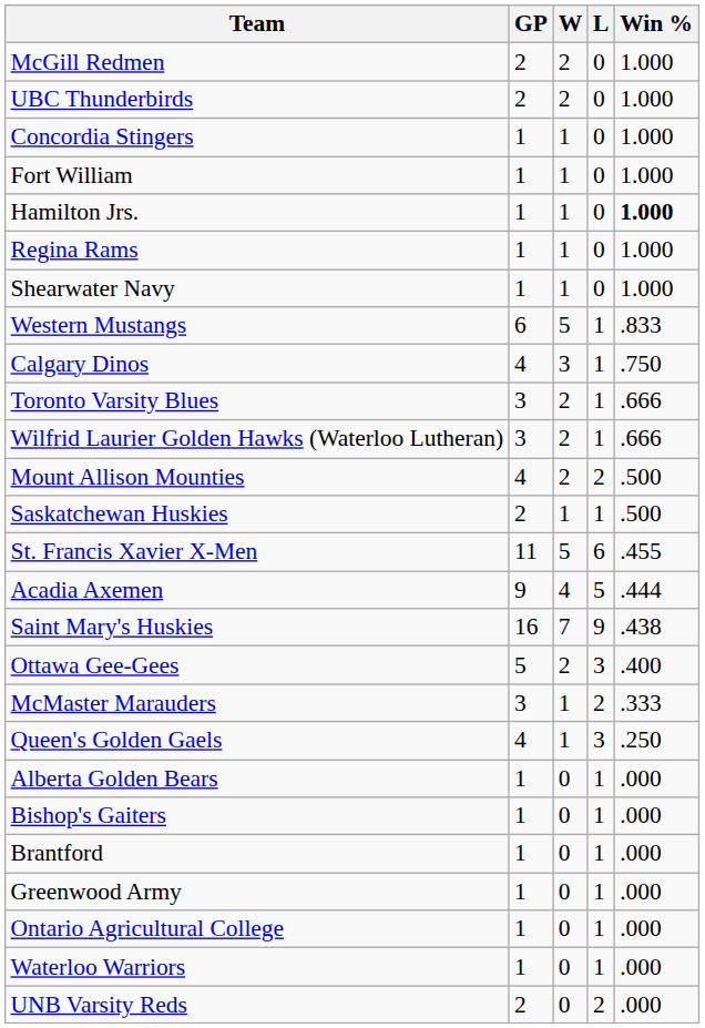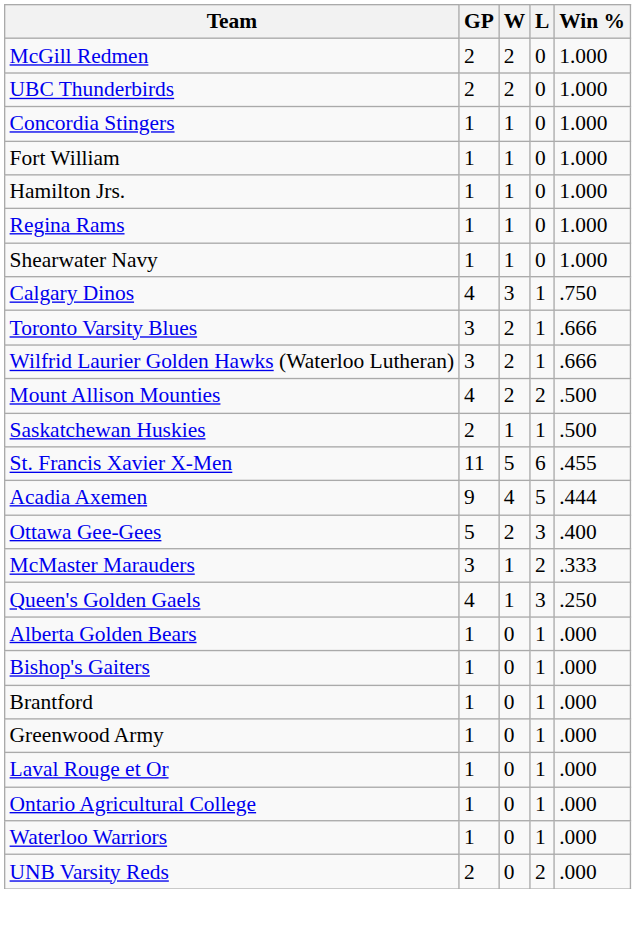 <table class="wikitable sortable">
 <tr>
 <th>Team</th>
 <th>GP</th>
 <th>W</th>
 <th>L</th>
 <th>Win %</th>
 </tr>
 <tr>
 <td><a href='#'>McGill Redmen</a></td>
 <td>2</td>
 <td>2</td>
 <td>0</td>
 <td>1.000</td>
 </tr>
 <tr>
 <td><a href='#'>UBC Thunderbirds</a></td>
 <td>2</td>
 <td>2</td>
 <td>0</td>
 <td>1.000</td>
 </tr>
 <tr>
 <td><a href='#'>Concordia Stingers</a></td>
 <td>1</td>
 <td>1</td>
 <td>0</td>
 <td>1.000</td>
 </tr>
 <tr>
 <td>Fort William</td>
 <td>1</td>
 <td>1</td>
 <td>0</td>
 <td>1.000</td>
 </tr>
 <tr>
 <td>Hamilton Jrs.</td>
 <td>1</td>
 <td>1</td>
 <td>0</td>
-<td><strong>1.000</strong></td>
+<td>1.000</td>
 </tr>
 <tr>
 <td><a href='#'>Regina Rams</a></td>
 <td>1</td>
 <td>1</td>
 <td>0</td>
 <td>1.000</td>
 </tr>
 <tr>
 <td>Shearwater Navy</td>
 <td>1</td>
 <td>1</td>
 <td>0</td>
 <td>1.000</td>
-</tr>
-<tr>
-<td><a href='#'>Western Mustangs</a></td>
-<td>6</td>
-<td>5</td>
-<td>1</td>
-<td>.833</td>
 </tr>
 <tr>
 <td><a href='#'>Calgary Dinos</a></td>
 <td>4</td>
 <td>3</td>
 <td>1</td>
 <td>.750</td>
 </tr>
 <tr>
 <td><a href='#'>Toronto Varsity Blues</a></td>
 <td>3</td>
 <td>2</td>
 <td>1</td>
 <td>.666</td>
 </tr>
 <tr>
 <td><a href='#'>Wilfrid Laurier Golden Hawks</a> (Waterloo Lutheran)</td>
 <td>3</td>
 <td>2</td>
 <td>1</td>
 <td>.666</td>
 </tr>
 <tr>
 <td><a href='#'>Mount Allison Mounties</a></td>
 <td>4</td>
 <td>2</td>
 <td>2</td>
 <td>.500</td>
 </tr>
 <tr>
 <td><a href='#'>Saskatchewan Huskies</a></td>
 <td>2</td>
 <td>1</td>
 <td>1</td>
 <td>.500</td>
 </tr>
 <tr>
 <td><a href='#'>St. Francis Xavier X-Men</a></td>
 <td>11</td>
 <td>5</td>
 <td>6</td>
 <td>.455</td>
 </tr>
 <tr>
 <td><a href='#'>Acadia Axemen</a></td>
 <td>9</td>
 <td>4</td>
 <td>5</td>
 <td>.444</td>
 </tr>
 <tr>
-<td><a href='#'>Saint Mary's Huskies</a></td>
-<td>16</td>
-<td>7</td>
-<td>9</td>
-<td>.438</td>
-</tr>
-<tr>
 <td><a href='#'>Ottawa Gee-Gees</a></td>
 <td>5</td>
 <td>2</td>
 <td>3</td>
 <td>.400</td>
 </tr>
 <tr>
 <td><a href='#'>McMaster Marauders</a></td>
 <td>3</td>
 <td>1</td>
 <td>2</td>
 <td>.333</td>
 </tr>
 <tr>
 <td><a href='#'>Queen's Golden Gaels</a></td>
 <td>4</td>
 <td>1</td>
 <td>3</td>
 <td>.250</td>
 </tr>
 <tr>
 <td><a href='#'>Alberta Golden Bears</a></td>
 <td>1</td>
 <td>0</td>
 <td>1</td>
 <td>.000</td>
 </tr>
 <tr>
 <td><a href='#'>Bishop's Gaiters</a></td>
 <td>1</td>
 <td>0</td>
 <td>1</td>
 <td>.000</td>
 </tr>
 <tr>
 <td>Brantford</td>
 <td>1</td>
 <td>0</td>
 <td>1</td>
 <td>.000</td>
 </tr>
 <tr>
 <td>Greenwood Army</td>
 <td>1</td>
 <td>0</td>
 <td>1</td>
 <td>.000</td>
 </tr>
 <tr>
+<td><a href='#'>Laval Rouge et Or</a></td>
+<td>1</td>
+<td>0</td>
+<td>1</td>
+<td>.000</td>
+</tr>
+<tr>
 <td><a href='#'>Ontario Agricultural College</a></td>
 <td>1</td>
 <td>0</td>
 <td>1</td>
 <td>.000</td>
 </tr>
 <tr>
 <td><a href='#'>Waterloo Warriors</a></td>
 <td>1</td>
 <td>0</td>
 <td>1</td>
 <td>.000</td>
 </tr>
 <tr>
 <td><a href='#'>UNB Varsity Reds</a></td>
 <td>2</td>
 <td>0</td>
 <td>2</td>
 <td>.000</td>
 </tr>
 </table>
